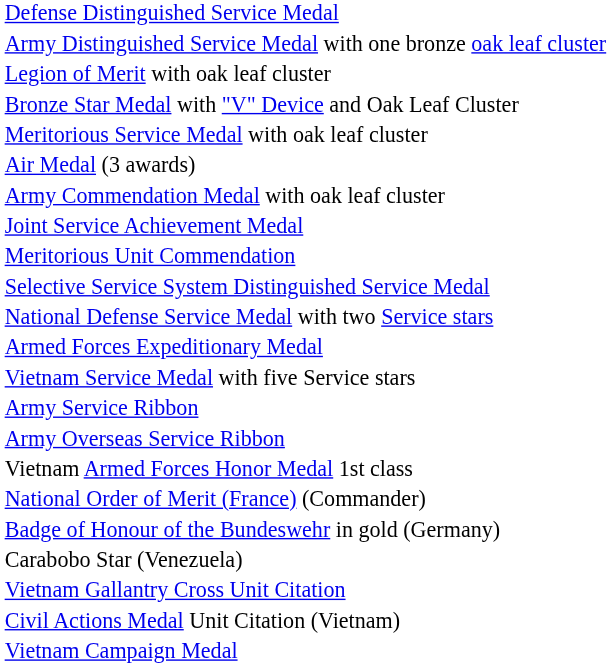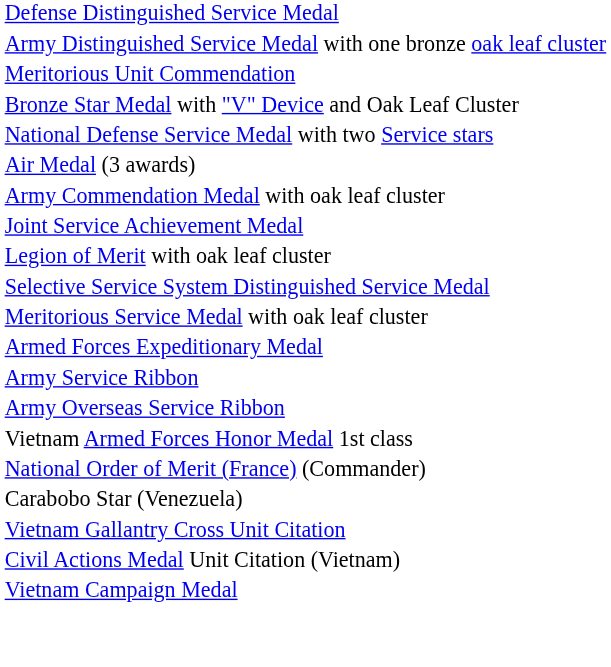 <table>
 <tr>
 <td></td>
 <td><a href='#'>Defense Distinguished Service Medal</a></td>
 </tr>
 <tr>
 <td></td>
 <td><a href='#'>Army Distinguished Service Medal</a> with one bronze <a href='#'>oak leaf cluster</a></td>
 </tr>
 <tr>
 <td></td>
-<td><a href='#'>Legion of Merit</a> with oak leaf cluster</td>
+<td><a href='#'>Meritorious Unit Commendation</a></td>
 </tr>
 <tr>
 <td></td>
 <td><a href='#'>Bronze Star Medal</a> with <a href='#'>"V" Device</a> and Oak Leaf Cluster</td>
 </tr>
 <tr>
 <td></td>
-<td><a href='#'>Meritorious Service Medal</a> with oak leaf cluster</td>
+<td><a href='#'>National Defense Service Medal</a> with two <a href='#'>Service stars</a></td>
 </tr>
 <tr>
 <td><span></span></td>
 <td><a href='#'>Air Medal</a> (3 awards)</td>
 </tr>
 <tr>
 <td></td>
 <td><a href='#'>Army Commendation Medal</a> with oak leaf cluster</td>
 </tr>
 <tr>
 <td></td>
 <td><a href='#'>Joint Service Achievement Medal</a></td>
 </tr>
 <tr>
 <td></td>
-<td><a href='#'>Meritorious Unit Commendation</a></td>
+<td><a href='#'>Legion of Merit</a> with oak leaf cluster</td>
 </tr>
 <tr>
 <td></td>
 <td><a href='#'>Selective Service System Distinguished Service Medal</a></td>
 </tr>
 <tr>
 <td></td>
-<td><a href='#'>National Defense Service Medal</a> with two <a href='#'>Service stars</a></td>
+<td><a href='#'>Meritorious Service Medal</a> with oak leaf cluster</td>
 </tr>
 <tr>
 <td></td>
 <td><a href='#'>Armed Forces Expeditionary Medal</a></td>
-</tr>
-<tr>
-<td></td>
-<td><a href='#'>Vietnam Service Medal</a> with five Service stars</td>
 </tr>
 <tr>
 <td></td>
 <td><a href='#'>Army Service Ribbon</a></td>
 </tr>
 <tr>
 <td></td>
 <td><a href='#'>Army Overseas Service Ribbon</a></td>
 </tr>
 <tr>
 <td></td>
 <td>Vietnam <a href='#'>Armed Forces Honor Medal</a> 1st class</td>
 </tr>
 <tr>
 <td></td>
 <td><a href='#'>National Order of Merit (France)</a> (Commander)</td>
 </tr>
 <tr>
 <td></td>
-<td><a href='#'>Badge of Honour of the Bundeswehr</a> in gold (Germany)</td>
-</tr>
-<tr>
-<td></td>
 <td>Carabobo Star (Venezuela)</td>
 </tr>
 <tr>
 <td></td>
 <td><a href='#'>Vietnam Gallantry Cross Unit Citation</a></td>
 </tr>
 <tr>
 <td></td>
 <td><a href='#'>Civil Actions Medal</a> Unit Citation (Vietnam)</td>
 </tr>
 <tr>
 <td></td>
 <td><a href='#'>Vietnam Campaign Medal</a></td>
 </tr>
 </table>
